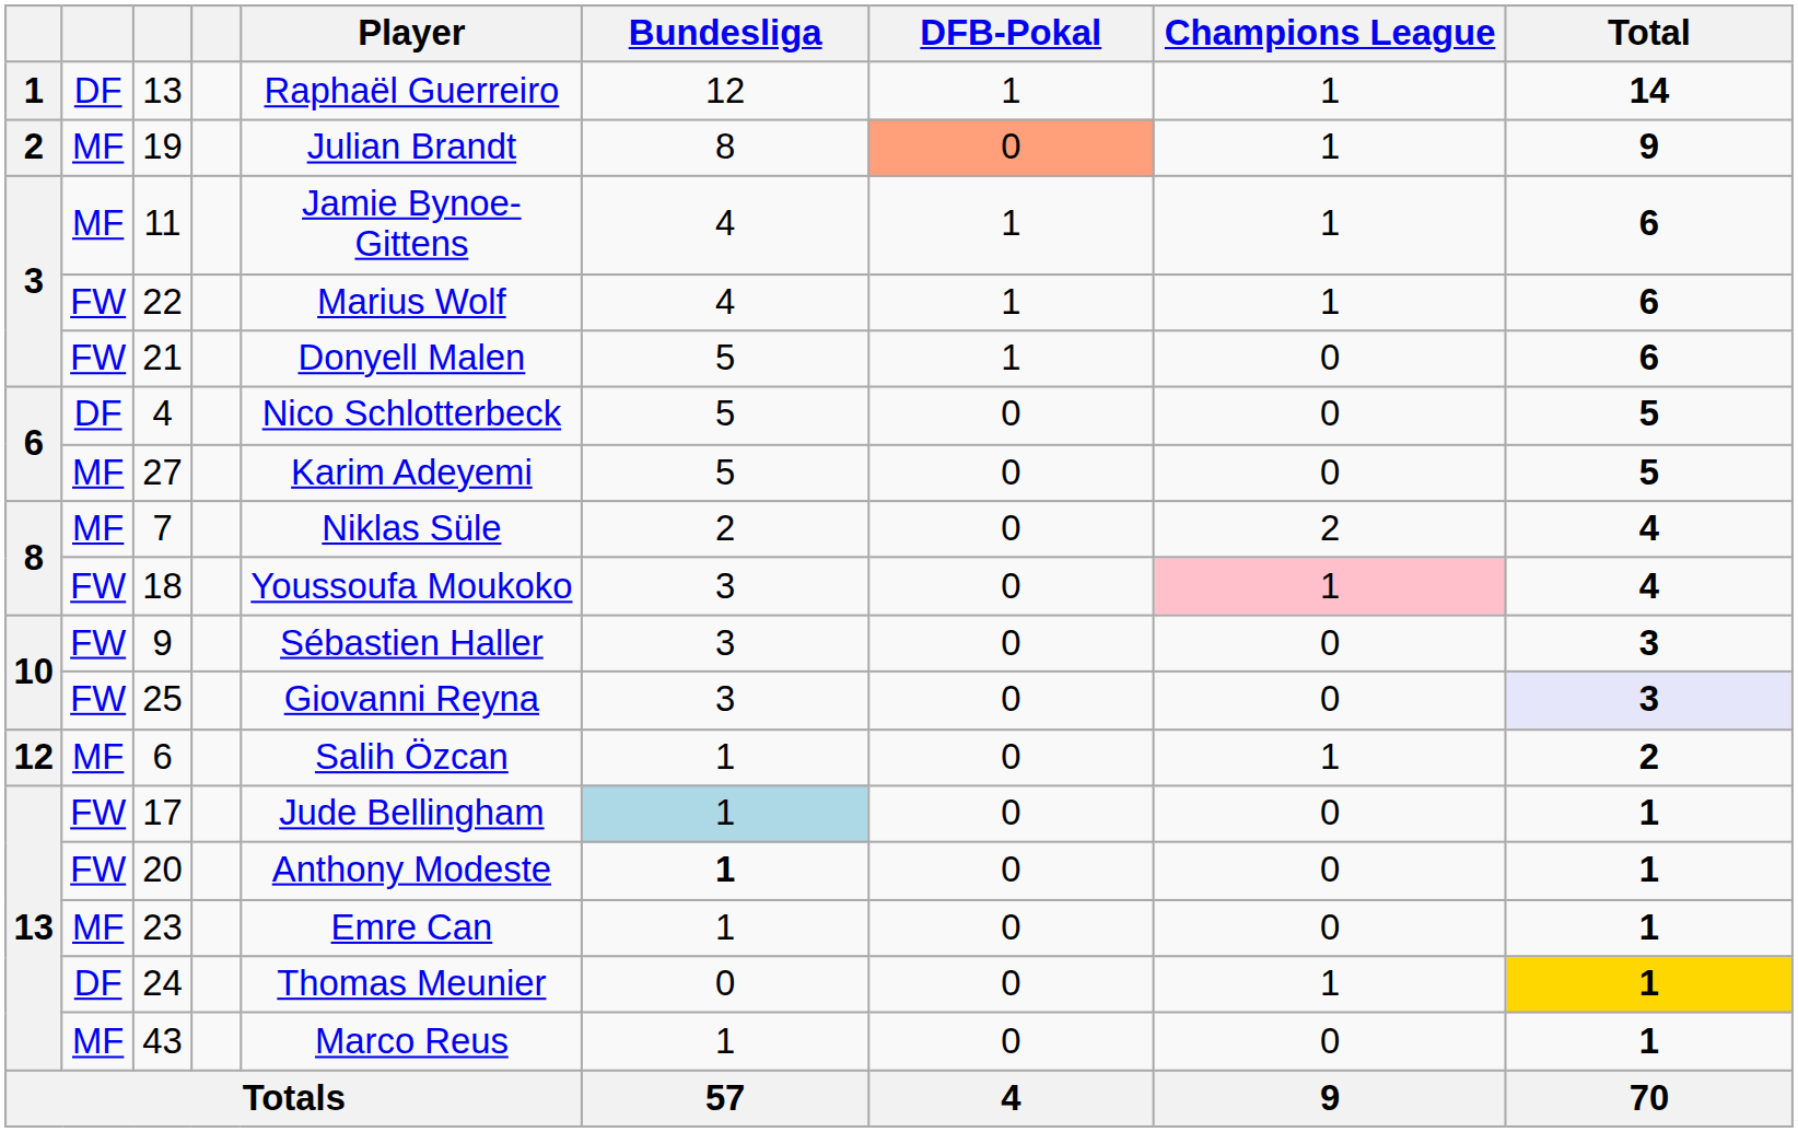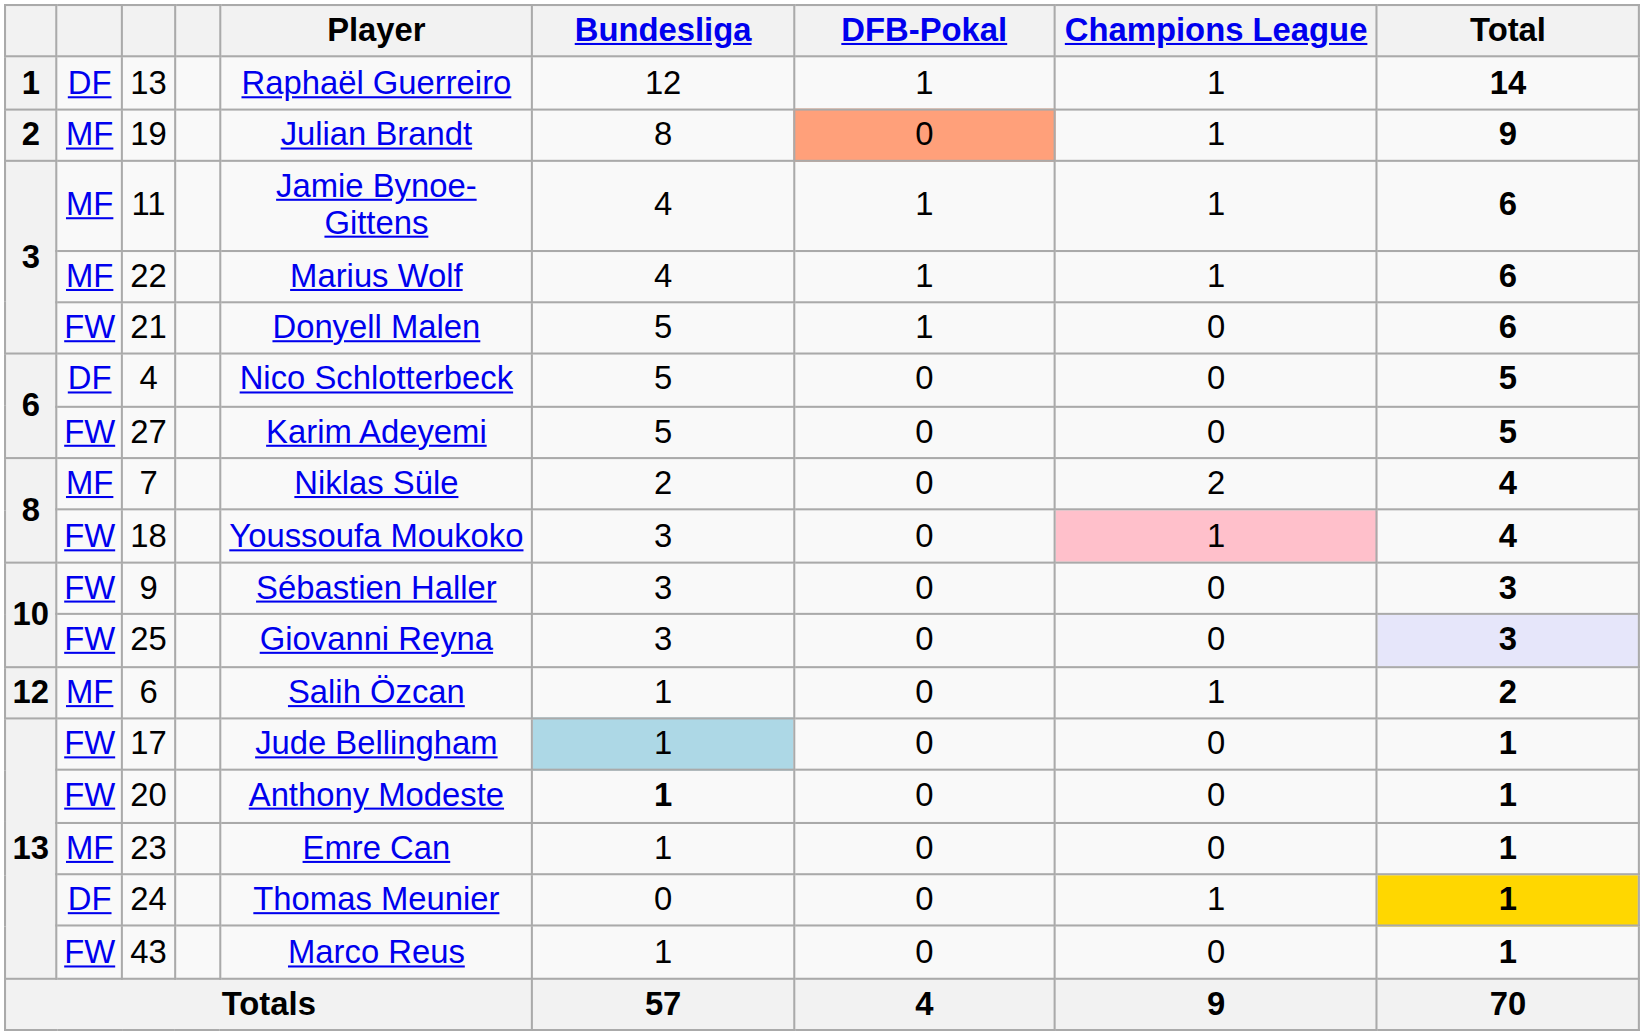 <table class="wikitable" style="text-align:center">
 <tr>
 <th width=15></th>
 <th width=15></th>
 <th width=15></th>
 <th width=15></th>
 <th width=145>Player</th>
 <th width=120><strong><a href='#'>Bundesliga</a></strong></th>
 <th width=120><strong><a href='#'>DFB-Pokal</a></strong></th>
 <th width=150><strong><a href='#'>Champions League</a></strong></th>
 <th width=120>Total</th>
 </tr>
 <tr>
 <th>1</th>
 <td><a href='#'>DF</a></td>
 <td>13</td>
 <td></td>
 <td><a href='#'>Raphaël Guerreiro</a></td>
 <td>12</td>
 <td>1</td>
 <td>1</td>
 <td><strong>14</strong></td>
 </tr>
 <tr>
 <th>2</th>
 <td><a href='#'>MF</a></td>
 <td>19</td>
 <td></td>
 <td><a href='#'>Julian Brandt</a></td>
 <td>8</td>
 <td style="background: lightsalmon;">0</td>
 <td>1</td>
 <td><strong>9</strong></td>
 </tr>
 <tr>
 <th rowspan=3>3</th>
 <td><a href='#'>MF</a></td>
 <td>11</td>
 <td></td>
 <td><a href='#'>Jamie Bynoe-Gittens</a></td>
 <td>4</td>
 <td>1</td>
 <td>1</td>
 <td><strong>6</strong></td>
 </tr>
 <tr>
-<td><a href='#'>FW</a></td>
+<td><a href='#'>MF</a></td>
 <td>22</td>
 <td></td>
 <td><a href='#'>Marius Wolf</a></td>
 <td>4</td>
 <td>1</td>
 <td>1</td>
 <td><strong>6</strong></td>
 </tr>
 <tr>
 <td><a href='#'>FW</a></td>
 <td>21</td>
 <td></td>
 <td><a href='#'>Donyell Malen</a></td>
 <td>5</td>
 <td>1</td>
 <td>0</td>
 <td><strong>6</strong></td>
 </tr>
 <tr>
 <th rowspan=2>6</th>
 <td><a href='#'>DF</a></td>
 <td>4</td>
 <td></td>
 <td><a href='#'>Nico Schlotterbeck</a></td>
 <td>5</td>
 <td>0</td>
 <td>0</td>
 <td><strong>5</strong></td>
 </tr>
 <tr>
-<td><a href='#'>MF</a></td>
+<td><a href='#'>FW</a></td>
 <td>27</td>
 <td></td>
 <td><a href='#'>Karim Adeyemi</a></td>
 <td>5</td>
 <td>0</td>
 <td>0</td>
 <td><strong>5</strong></td>
 </tr>
 <tr>
 <th rowspan=2>8</th>
 <td><a href='#'>MF</a></td>
 <td>7</td>
 <td></td>
 <td><a href='#'>Niklas Süle</a></td>
 <td>2</td>
 <td>0</td>
 <td>2</td>
 <td><strong>4</strong></td>
 </tr>
 <tr>
 <td><a href='#'>FW</a></td>
 <td>18</td>
 <td></td>
 <td><a href='#'>Youssoufa Moukoko</a></td>
 <td>3</td>
 <td>0</td>
 <td style="background: pink;">1</td>
 <td><strong>4</strong></td>
 </tr>
 <tr>
 <th rowspan=2>10</th>
 <td><a href='#'>FW</a></td>
 <td>9</td>
 <td></td>
 <td><a href='#'>Sébastien Haller</a></td>
 <td>3</td>
 <td>0</td>
 <td>0</td>
 <td><strong>3</strong></td>
 </tr>
 <tr>
 <td><a href='#'>FW</a></td>
 <td>25</td>
 <td></td>
 <td><a href='#'>Giovanni Reyna</a></td>
 <td>3</td>
 <td>0</td>
 <td>0</td>
 <td style="background: lavender;"><strong>3</strong></td>
 </tr>
 <tr>
 <th>12</th>
 <td><a href='#'>MF</a></td>
 <td>6</td>
 <td></td>
 <td><a href='#'>Salih Özcan</a></td>
 <td>1</td>
 <td>0</td>
 <td>1</td>
 <td><strong>2</strong></td>
 </tr>
 <tr>
 <th rowspan=5>13</th>
 <td><a href='#'>FW</a></td>
 <td>17</td>
 <td></td>
 <td><a href='#'>Jude Bellingham</a></td>
 <td style="background: lightblue;">1</td>
 <td>0</td>
 <td>0</td>
 <td><strong>1</strong></td>
 </tr>
 <tr>
 <td><a href='#'>FW</a></td>
 <td>20</td>
 <td></td>
 <td><a href='#'>Anthony Modeste</a></td>
 <td><strong>1</strong></td>
 <td>0</td>
 <td>0</td>
 <td><strong>1</strong></td>
 </tr>
 <tr>
 <td><a href='#'>MF</a></td>
 <td>23</td>
 <td></td>
 <td><a href='#'>Emre Can</a></td>
 <td>1</td>
 <td>0</td>
 <td>0</td>
 <td><strong>1</strong></td>
 </tr>
 <tr>
 <td><a href='#'>DF</a></td>
 <td>24</td>
 <td></td>
 <td><a href='#'>Thomas Meunier</a></td>
 <td>0</td>
 <td>0</td>
 <td>1</td>
 <td style="background: gold;"><strong>1</strong></td>
 </tr>
 <tr>
-<td><a href='#'>MF</a></td>
+<td><a href='#'>FW</a></td>
 <td>43</td>
 <td></td>
 <td><a href='#'>Marco Reus</a></td>
 <td>1</td>
 <td>0</td>
 <td>0</td>
 <td><strong>1</strong></td>
 </tr>
 <tr>
 <th colspan=5><strong>Totals</strong></th>
 <th><strong>57</strong></th>
 <th><strong>4</strong></th>
 <th><strong>9</strong></th>
 <th><strong>70</strong></th>
 </tr>
 </table>
